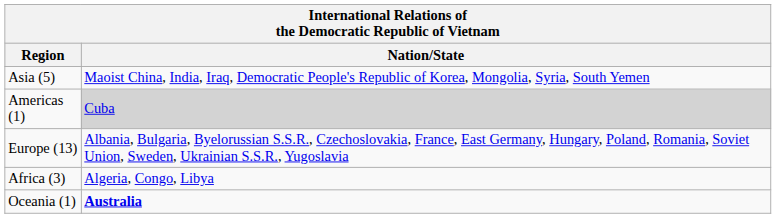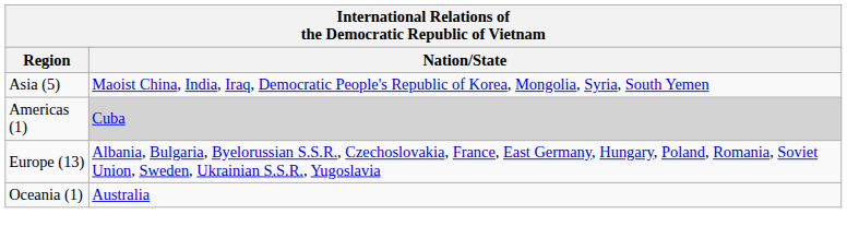 <table class="wikitable" style="float:right; margin:1em; margin-top:0;">
 <tr>
 <th colspan="2"><strong>International Relations of <br> the Democratic Republic of Vietnam</strong></th>
 </tr>
 <tr style="background:lightgrey;">
 <th>Region</th>
 <th>Nation/State</th>
 </tr>
 <tr>
 <td>Asia (5)</td>
 <td><a href='#'>Maoist China</a>, <a href='#'>India</a>, <a href='#'>Iraq</a>, <a href='#'>Democratic People's Republic of Korea</a>, <a href='#'>Mongolia</a>, <a href='#'>Syria</a>, <a href='#'>South Yemen</a></td>
 </tr>
 <tr>
 <td>Americas (1)</td>
 <td style="background: lightgrey;"><a href='#'>Cuba</a></td>
 </tr>
 <tr>
 <td>Europe (13)</td>
 <td><a href='#'>Albania</a>, <a href='#'>Bulgaria</a>, <a href='#'>Byelorussian S.S.R.</a>, <a href='#'>Czechoslovakia</a>, <a href='#'>France</a>, <a href='#'>East Germany</a>, <a href='#'>Hungary</a>, <a href='#'>Poland</a>, <a href='#'>Romania</a>, <a href='#'>Soviet Union</a>, <a href='#'>Sweden</a>, <a href='#'>Ukrainian S.S.R.</a>, <a href='#'>Yugoslavia</a></td>
 </tr>
 <tr>
-<td>Africa (3)</td>
-<td><a href='#'>Algeria</a>, <a href='#'>Congo</a>, <a href='#'>Libya</a></td>
-</tr>
-<tr>
 <td>Oceania (1)</td>
-<td><strong><a href='#'>Australia</a></strong></td>
+<td><a href='#'>Australia</a></td>
 </tr>
 </table>
